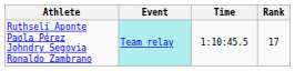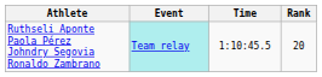 <table class="wikitable" style="text-align:center; font-size:90%; width:30%;">
 <tr>
 <th>Athlete</th>
 <th>Event</th>
 <th>Time</th>
 <th>Rank</th>
 </tr>
 <tr>
 <td align="left"><a href='#'>Ruthseli Aponte</a><br> <a href='#'>Paola Pérez</a><br><a href='#'>Johndry Segovia</a><br> <a href='#'>Ronaldo Zambrano</a></td>
 <td align="left" style="background: paleturquoise;"><a href='#'>Team relay</a></td>
 <td>1:10:45.5</td>
-<td>17</td>
+<td>20</td>
 </tr>
 </table>
